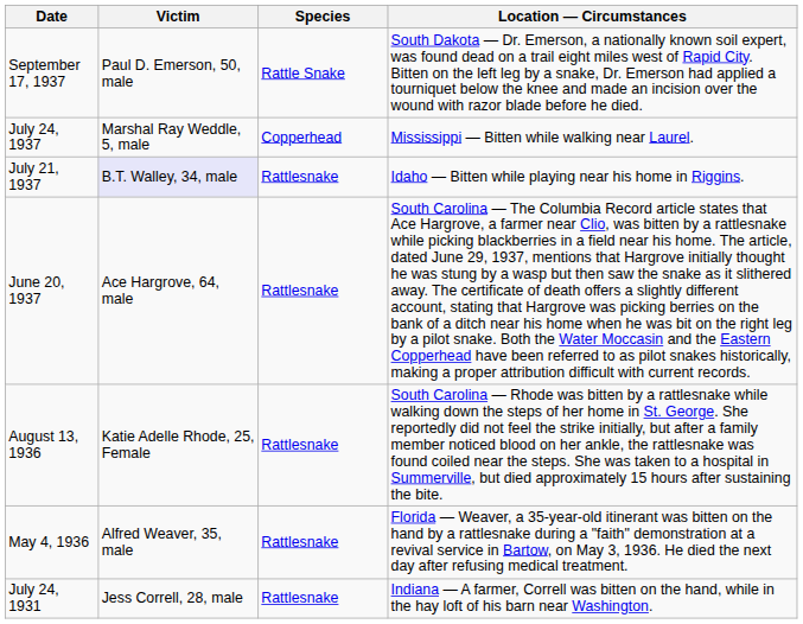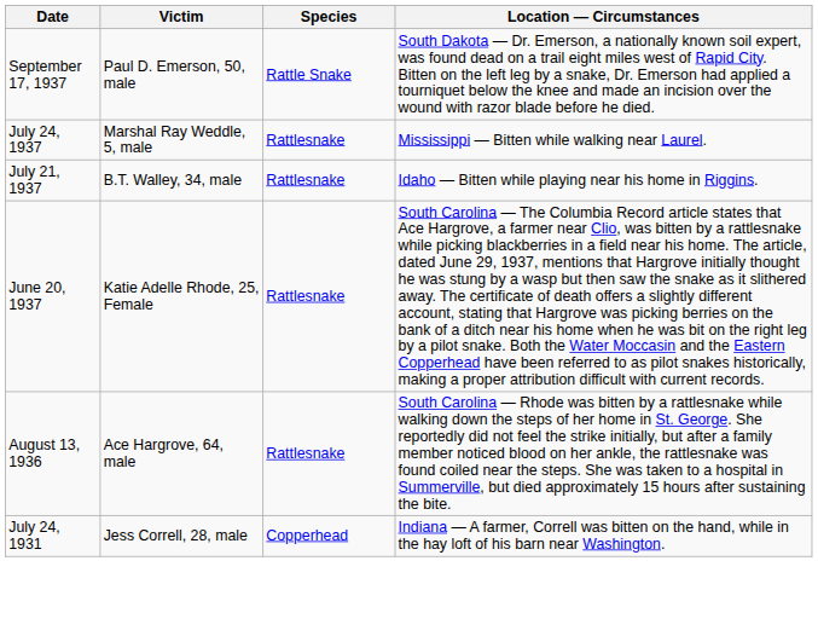 <table class="wikitable sortable">
 <tr bgcolor="#CCCCCC">
 <th style="width:100px;">Date</th>
 <th width="200">Victim</th>
 <th style="width:150px;">Species</th>
 <th style="width:550px;">Location — Circumstances</th>
 </tr>
 <tr>
 <td>September 17, 1937</td>
 <td>Paul D. Emerson, 50, male</td>
 <td><a href='#'>Rattle Snake</a></td>
 <td><a href='#'>South Dakota</a> — Dr. Emerson, a nationally known soil expert, was found dead on a trail eight miles west of <a href='#'>Rapid City</a>. Bitten on the left leg by a snake, Dr. Emerson had applied a tourniquet below the knee and made an incision over the wound with razor blade before he died.</td>
 </tr>
 <tr>
 <td>July 24, 1937</td>
 <td>Marshal Ray Weddle, 5, male</td>
-<td><a href='#'>Copperhead</a></td>
+<td><a href='#'>Rattlesnake</a></td>
 <td><a href='#'>Mississippi</a> — Bitten while walking near <a href='#'>Laurel</a>.</td>
 </tr>
 <tr>
 <td>July 21, 1937</td>
-<td style="background: lavender;">B.T. Walley, 34, male</td>
+<td>B.T. Walley, 34, male</td>
 <td><a href='#'>Rattlesnake</a></td>
 <td><a href='#'>Idaho</a> — Bitten while playing near his home in <a href='#'>Riggins</a>.</td>
 </tr>
 <tr>
 <td>June 20, 1937</td>
-<td>Ace Hargrove, 64, male</td>
+<td>Katie Adelle Rhode, 25, Female</td>
 <td><a href='#'>Rattlesnake</a></td>
 <td><a href='#'>South Carolina</a> — The Columbia Record article states that Ace Hargrove, a farmer near <a href='#'>Clio</a>, was bitten by a rattlesnake while picking blackberries in a field near his home. The article, dated June 29, 1937, mentions that Hargrove initially thought he was stung by a wasp but then saw the snake as it slithered away. The certificate of death offers a slightly different account, stating that Hargrove was picking berries on the bank of a ditch near his home when he was bit on the right leg by a pilot snake. Both the <a href='#'>Water Moccasin</a> and the <a href='#'>Eastern Copperhead</a> have been referred to as pilot snakes historically, making a proper attribution difficult with current records.</td>
 </tr>
 <tr>
 <td>August 13, 1936</td>
-<td>Katie Adelle Rhode, 25, Female</td>
+<td>Ace Hargrove, 64, male</td>
 <td><a href='#'>Rattlesnake</a></td>
 <td><a href='#'>South Carolina</a> — Rhode was bitten by a rattlesnake while walking down the steps of her home in <a href='#'>St. George</a>. She reportedly did not feel the strike initially, but after a family member noticed blood on her ankle, the rattlesnake was found coiled near the steps. She was taken to a hospital in <a href='#'>Summerville</a>, but died approximately 15 hours after sustaining the bite.</td>
 </tr>
 <tr>
-<td>May 4, 1936</td>
-<td>Alfred Weaver, 35, male</td>
-<td><a href='#'>Rattlesnake</a></td>
-<td><a href='#'>Florida</a> — Weaver, a 35-year-old itinerant was bitten on the hand by a rattlesnake during a "faith" demonstration at a revival service in <a href='#'>Bartow</a>, on May 3, 1936. He died the next day after refusing medical treatment.</td>
-</tr>
-<tr>
 <td>July 24, 1931</td>
 <td>Jess Correll, 28, male</td>
-<td><a href='#'>Rattlesnake</a></td>
+<td><a href='#'>Copperhead</a></td>
 <td><a href='#'>Indiana</a> — A farmer, Correll was bitten on the hand, while in the hay loft of his barn near <a href='#'>Washington</a>.</td>
 </tr>
 </table>
